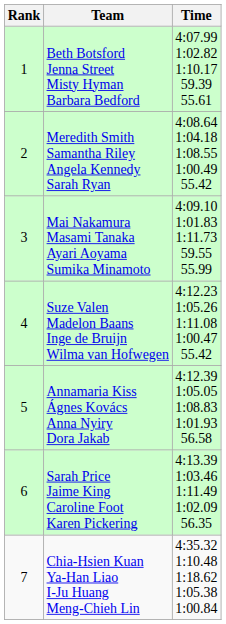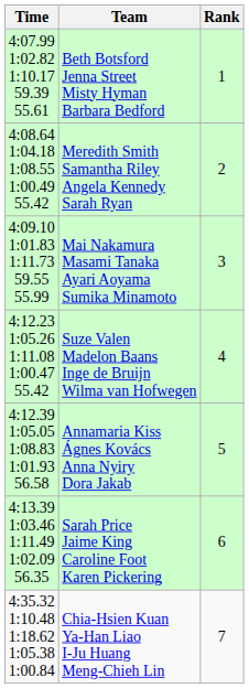 <table class="wikitable">
 <tr>
+<th>Time</th>
+<th>Team</th>
 <th>Rank</th>
-<th>Team</th>
-<th>Time</th>
 </tr>
 <tr bgcolor=#CCFFCC>
+<td align="center">4:07.99<br>1:02.82<br>1:10.17<br>59.39<br>55.61</td>
+<td><br><a href='#'>Beth Botsford</a><br><a href='#'>Jenna Street</a><br><a href='#'>Misty Hyman</a><br><a href='#'>Barbara Bedford</a></td>
 <td align="center">1</td>
-<td><br><a href='#'>Beth Botsford</a><br><a href='#'>Jenna Street</a><br><a href='#'>Misty Hyman</a><br><a href='#'>Barbara Bedford</a></td>
-<td align="center">4:07.99<br>1:02.82<br>1:10.17<br>59.39<br>55.61</td>
 </tr>
 <tr bgcolor=#CCFFCC>
+<td align="center">4:08.64<br>1:04.18<br>1:08.55<br>1:00.49<br>55.42</td>
+<td><br><a href='#'>Meredith Smith</a><br><a href='#'>Samantha Riley</a><br><a href='#'>Angela Kennedy</a><br><a href='#'>Sarah Ryan</a></td>
 <td align="center">2</td>
-<td><br><a href='#'>Meredith Smith</a><br><a href='#'>Samantha Riley</a><br><a href='#'>Angela Kennedy</a><br><a href='#'>Sarah Ryan</a></td>
-<td align="center">4:08.64<br>1:04.18<br>1:08.55<br>1:00.49<br>55.42</td>
 </tr>
 <tr bgcolor=#CCFFCC>
+<td align="center">4:09.10<br>1:01.83<br>1:11.73<br>59.55<br>55.99</td>
+<td><br><a href='#'>Mai Nakamura</a><br><a href='#'>Masami Tanaka</a><br><a href='#'>Ayari Aoyama</a><br><a href='#'>Sumika Minamoto</a></td>
 <td align="center">3</td>
-<td><br><a href='#'>Mai Nakamura</a><br><a href='#'>Masami Tanaka</a><br><a href='#'>Ayari Aoyama</a><br><a href='#'>Sumika Minamoto</a></td>
-<td align="center">4:09.10<br>1:01.83<br>1:11.73<br>59.55<br>55.99</td>
 </tr>
 <tr bgcolor=#CCFFCC>
+<td align="center">4:12.23<br>1:05.26<br>1:11.08<br>1:00.47<br>55.42</td>
+<td><br><a href='#'>Suze Valen</a><br><a href='#'>Madelon Baans</a><br><a href='#'>Inge de Bruijn</a><br><a href='#'>Wilma van Hofwegen</a></td>
 <td align="center">4</td>
-<td><br><a href='#'>Suze Valen</a><br><a href='#'>Madelon Baans</a><br><a href='#'>Inge de Bruijn</a><br><a href='#'>Wilma van Hofwegen</a></td>
-<td align="center">4:12.23<br>1:05.26<br>1:11.08<br>1:00.47<br>55.42</td>
 </tr>
 <tr bgcolor=#CCFFCC>
+<td align="center">4:12.39<br>1:05.05<br>1:08.83<br>1:01.93<br>56.58</td>
+<td><br><a href='#'>Annamaria Kiss</a><br><a href='#'>Ágnes Kovács</a><br><a href='#'>Anna Nyiry</a><br><a href='#'>Dora Jakab</a></td>
 <td align="center">5</td>
-<td><br><a href='#'>Annamaria Kiss</a><br><a href='#'>Ágnes Kovács</a><br><a href='#'>Anna Nyiry</a><br><a href='#'>Dora Jakab</a></td>
-<td align="center">4:12.39<br>1:05.05<br>1:08.83<br>1:01.93<br>56.58</td>
 </tr>
 <tr bgcolor=#CCFFCC>
+<td align="center">4:13.39<br>1:03.46<br>1:11.49<br>1:02.09<br>56.35</td>
+<td><br><a href='#'>Sarah Price</a><br><a href='#'>Jaime King</a><br><a href='#'>Caroline Foot</a><br><a href='#'>Karen Pickering</a></td>
 <td align="center">6</td>
-<td><br><a href='#'>Sarah Price</a><br><a href='#'>Jaime King</a><br><a href='#'>Caroline Foot</a><br><a href='#'>Karen Pickering</a></td>
-<td align="center">4:13.39<br>1:03.46<br>1:11.49<br>1:02.09<br>56.35</td>
 </tr>
 <tr>
+<td align="center">4:35.32<br>1:10.48<br>1:18.62<br>1:05.38<br>1:00.84</td>
+<td><br><a href='#'>Chia-Hsien Kuan</a><br><a href='#'>Ya-Han Liao</a><br><a href='#'>I-Ju Huang</a><br><a href='#'>Meng-Chieh Lin</a></td>
 <td align="center">7</td>
-<td><br><a href='#'>Chia-Hsien Kuan</a><br><a href='#'>Ya-Han Liao</a><br><a href='#'>I-Ju Huang</a><br><a href='#'>Meng-Chieh Lin</a></td>
-<td align="center">4:35.32<br>1:10.48<br>1:18.62<br>1:05.38<br>1:00.84</td>
 </tr>
 </table>
